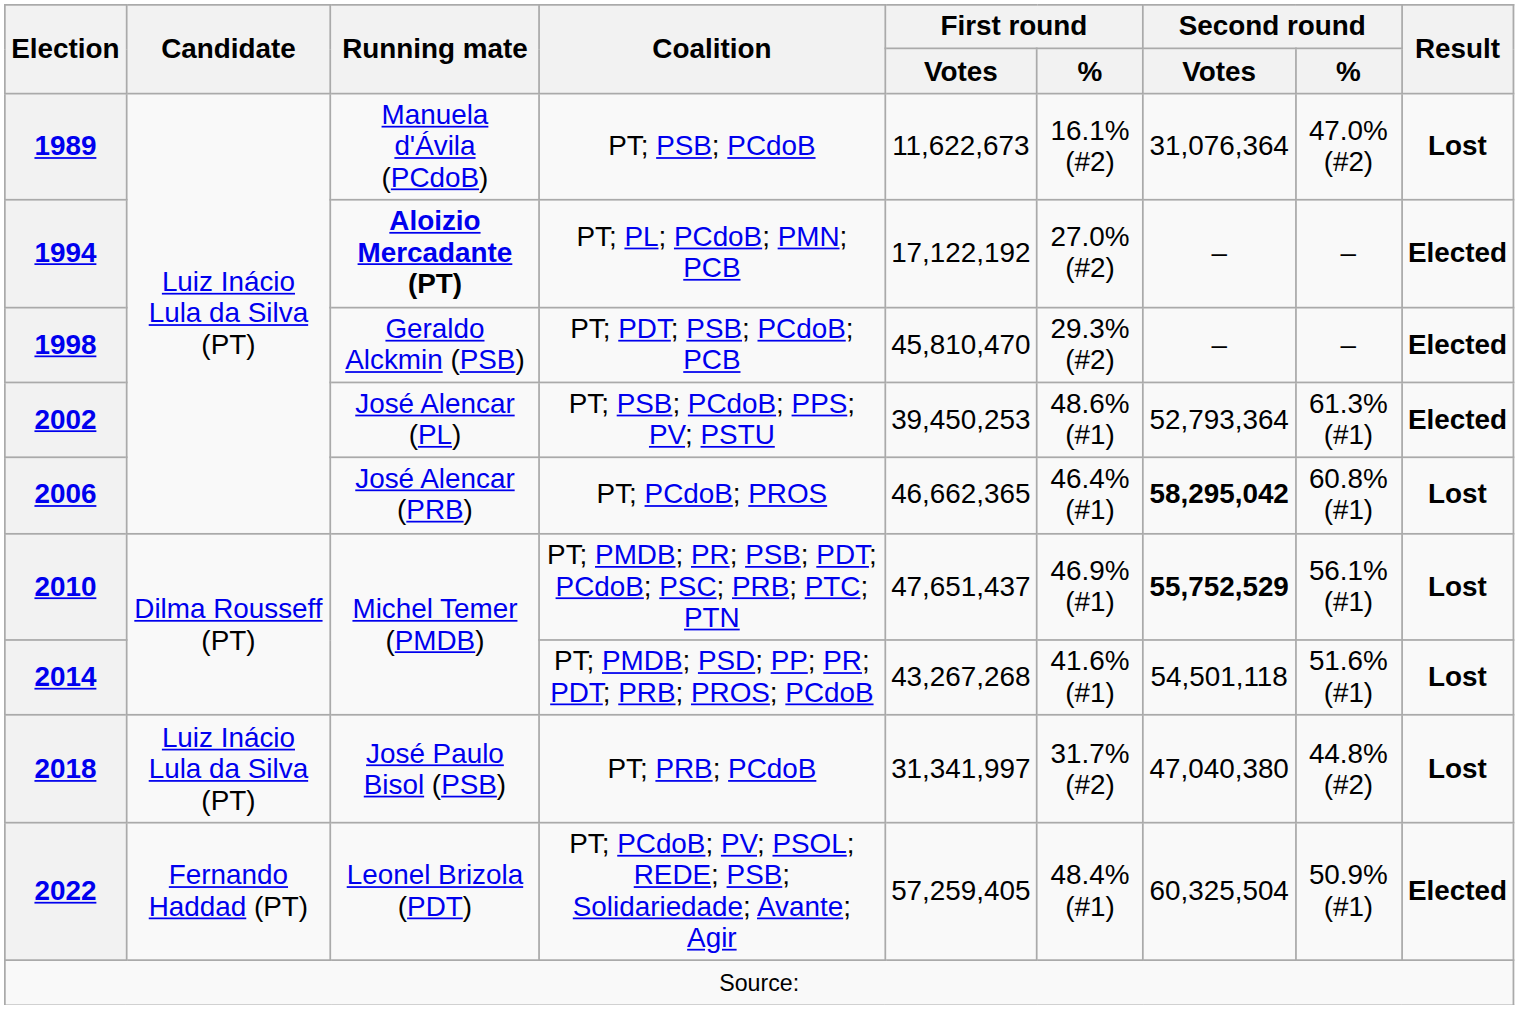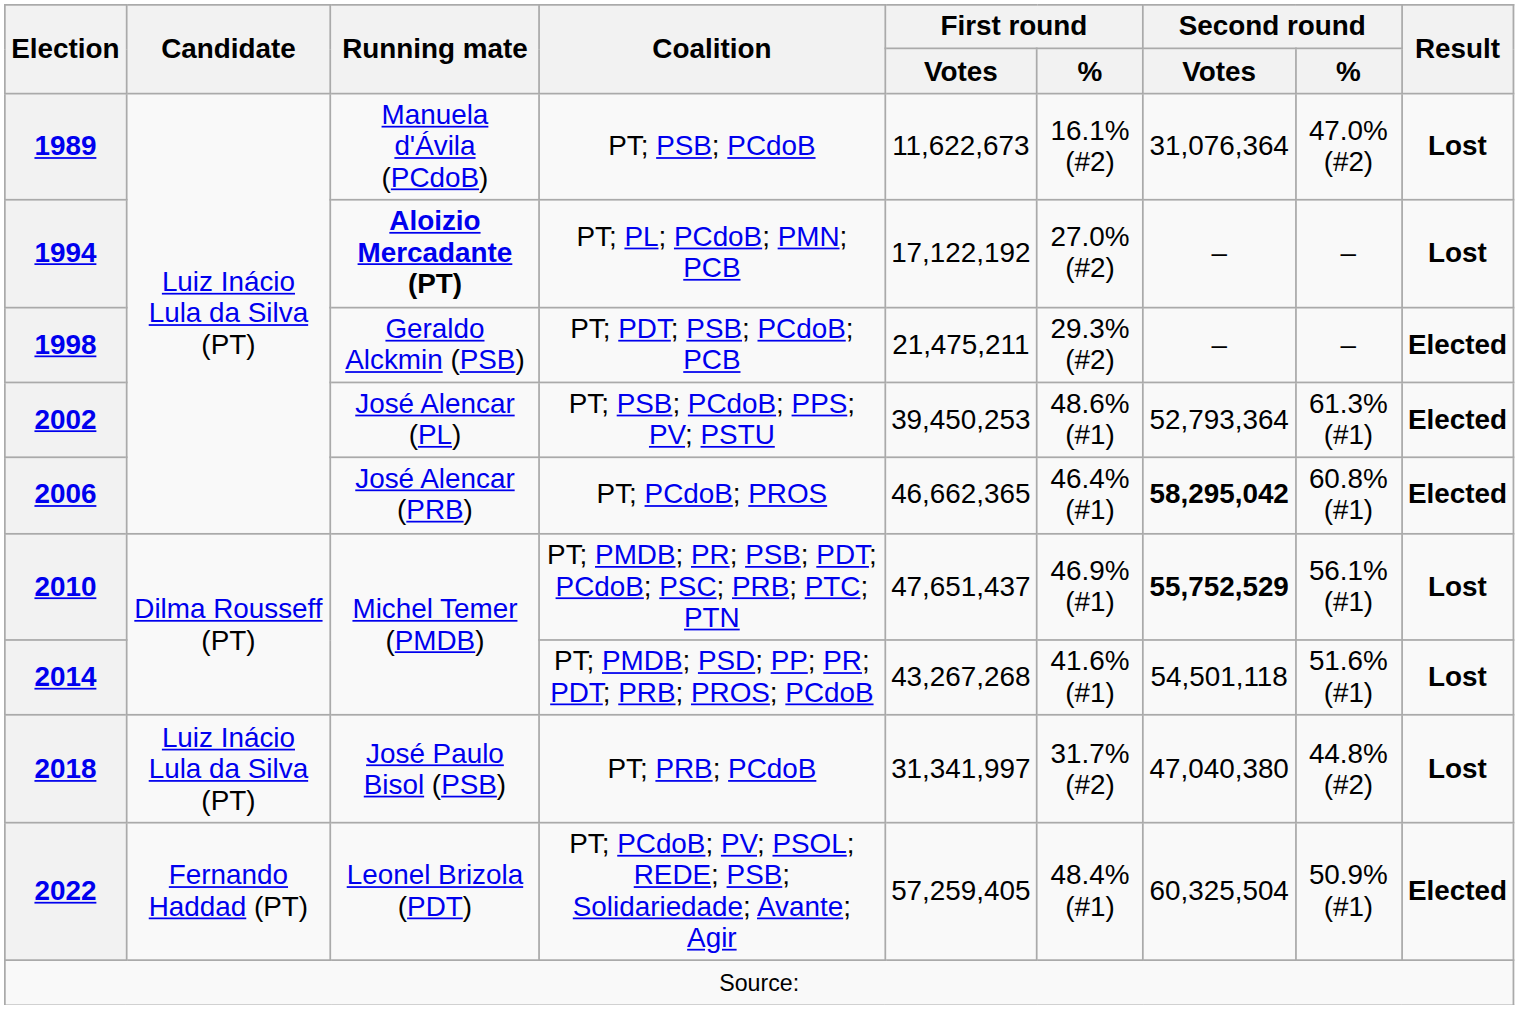 <table class=wikitable style=text-align:center>
 <tr>
 <th rowspan="2">Election</th>
 <th rowspan=2>Candidate</th>
 <th rowspan="2"><strong>Running mate</strong></th>
 <th rowspan="2">Coalition</th>
 <th colspan=2>First round</th>
 <th colspan="2">Second round</th>
 <th rowspan="2"><strong>Result</strong></th>
 </tr>
 <tr>
 <th><strong>Votes</strong></th>
 <th><strong>%</strong></th>
 <th><strong>Votes</strong></th>
 <th><strong>%</strong></th>
 </tr>
 <tr>
 <th><a href='#'>1989</a></th>
 <td rowspan="5"><a href='#'>Luiz Inácio Lula da Silva</a> (PT)</td>
 <td><a href='#'>Manuela d'Ávila</a> (<a href='#'>PCdoB</a>)</td>
 <td>PT; <a href='#'>PSB</a>; <a href='#'>PCdoB</a></td>
 <td>11,622,673</td>
 <td>16.1% (#2)</td>
 <td>31,076,364</td>
 <td>47.0% (#2)</td>
 <td><strong>Lost</strong> </td>
 </tr>
 <tr>
 <th><a href='#'>1994</a></th>
 <td><strong><a href='#'>Aloizio Mercadante</a> (PT)</strong></td>
 <td>PT; <a href='#'>PL</a>; <a href='#'>PCdoB</a>; <a href='#'>PMN</a>; <a href='#'>PCB</a></td>
 <td>17,122,192</td>
 <td>27.0% (#2)</td>
 <td>–</td>
 <td>–</td>
-<td><strong>Elected</strong> </td>
+<td><strong>Lost</strong> </td>
 </tr>
 <tr>
 <th><a href='#'>1998</a></th>
 <td><a href='#'>Geraldo Alckmin</a> (<a href='#'>PSB</a>)</td>
 <td>PT; <a href='#'>PDT</a>; <a href='#'>PSB</a>; <a href='#'>PCdoB</a>; <a href='#'>PCB</a></td>
-<td>45,810,470</td>
+<td>21,475,211</td>
 <td>29.3% (#2)</td>
 <td>–</td>
 <td>–</td>
 <td><strong>Elected</strong> </td>
 </tr>
 <tr>
 <th><a href='#'>2002</a></th>
 <td><a href='#'>José Alencar</a> (<a href='#'>PL</a>)</td>
 <td>PT; <a href='#'>PSB</a>; <a href='#'>PCdoB</a>; <a href='#'>PPS</a>; <a href='#'>PV</a>; <a href='#'>PSTU</a></td>
 <td>39,450,253</td>
 <td>48.6% (#1)</td>
 <td>52,793,364</td>
 <td>61.3% (#1)</td>
 <td><strong>Elected</strong> </td>
 </tr>
 <tr>
 <th><a href='#'>2006</a></th>
 <td><a href='#'>José Alencar</a> (<a href='#'>PRB</a>)</td>
 <td>PT; <a href='#'>PCdoB</a>; <a href='#'>PROS</a></td>
 <td>46,662,365</td>
 <td>46.4% (#1)</td>
 <td><strong>58,295,042</strong></td>
 <td>60.8% (#1)</td>
-<td><strong>Lost</strong> </td>
+<td><strong>Elected</strong> </td>
 </tr>
 <tr>
 <th><a href='#'>2010</a></th>
 <td rowspan="2"><a href='#'>Dilma Rousseff</a> (PT)</td>
 <td rowspan="2"><a href='#'>Michel Temer</a> (<a href='#'>PMDB</a>)</td>
 <td>PT; <a href='#'>PMDB</a>; <a href='#'>PR</a>; <a href='#'>PSB</a>; <a href='#'>PDT</a>; <a href='#'>PCdoB</a>; <a href='#'>PSC</a>; <a href='#'>PRB</a>; <a href='#'>PTC</a>; <a href='#'>PTN</a></td>
 <td>47,651,437</td>
 <td>46.9% (#1)</td>
 <td><strong>55,752,529</strong></td>
 <td>56.1% (#1)</td>
 <td><strong>Lost</strong> </td>
 </tr>
 <tr>
 <th><a href='#'>2014</a></th>
 <td>PT; <a href='#'>PMDB</a>; <a href='#'>PSD</a>; <a href='#'>PP</a>; <a href='#'>PR</a>; <a href='#'>PDT</a>; <a href='#'>PRB</a>; <a href='#'>PROS</a>; <a href='#'>PCdoB</a></td>
 <td>43,267,268</td>
 <td>41.6% (#1)</td>
 <td>54,501,118</td>
 <td>51.6% (#1)</td>
 <td><strong>Lost</strong> </td>
 </tr>
 <tr>
 <th><a href='#'>2018</a></th>
 <td><a href='#'>Luiz Inácio Lula da Silva</a> (PT)</td>
 <td><a href='#'>José Paulo Bisol</a> (<a href='#'>PSB</a>)</td>
 <td>PT; <a href='#'>PRB</a>; <a href='#'>PCdoB</a></td>
 <td>31,341,997</td>
 <td>31.7% (#2)</td>
 <td>47,040,380</td>
 <td>44.8% (#2)</td>
 <td><strong>Lost</strong> </td>
 </tr>
 <tr>
 <th><a href='#'>2022</a></th>
 <td><a href='#'>Fernando Haddad</a> (PT)</td>
 <td><a href='#'>Leonel Brizola</a> (<a href='#'>PDT</a>)</td>
 <td>PT; <a href='#'>PCdoB</a>; <a href='#'>PV</a>; <a href='#'>PSOL</a>; <a href='#'>REDE</a>; <a href='#'>PSB</a>; <a href='#'>Solidariedade</a>; <a href='#'>Avante</a>; <a href='#'>Agir</a></td>
 <td>57,259,405</td>
 <td>48.4% (#1)</td>
 <td>60,325,504</td>
 <td>50.9% (#1)</td>
 <td><strong>Elected</strong> </td>
 </tr>
 <tr>
 <td colspan="9"><small>Source: </small></td>
 </tr>
 </table>
